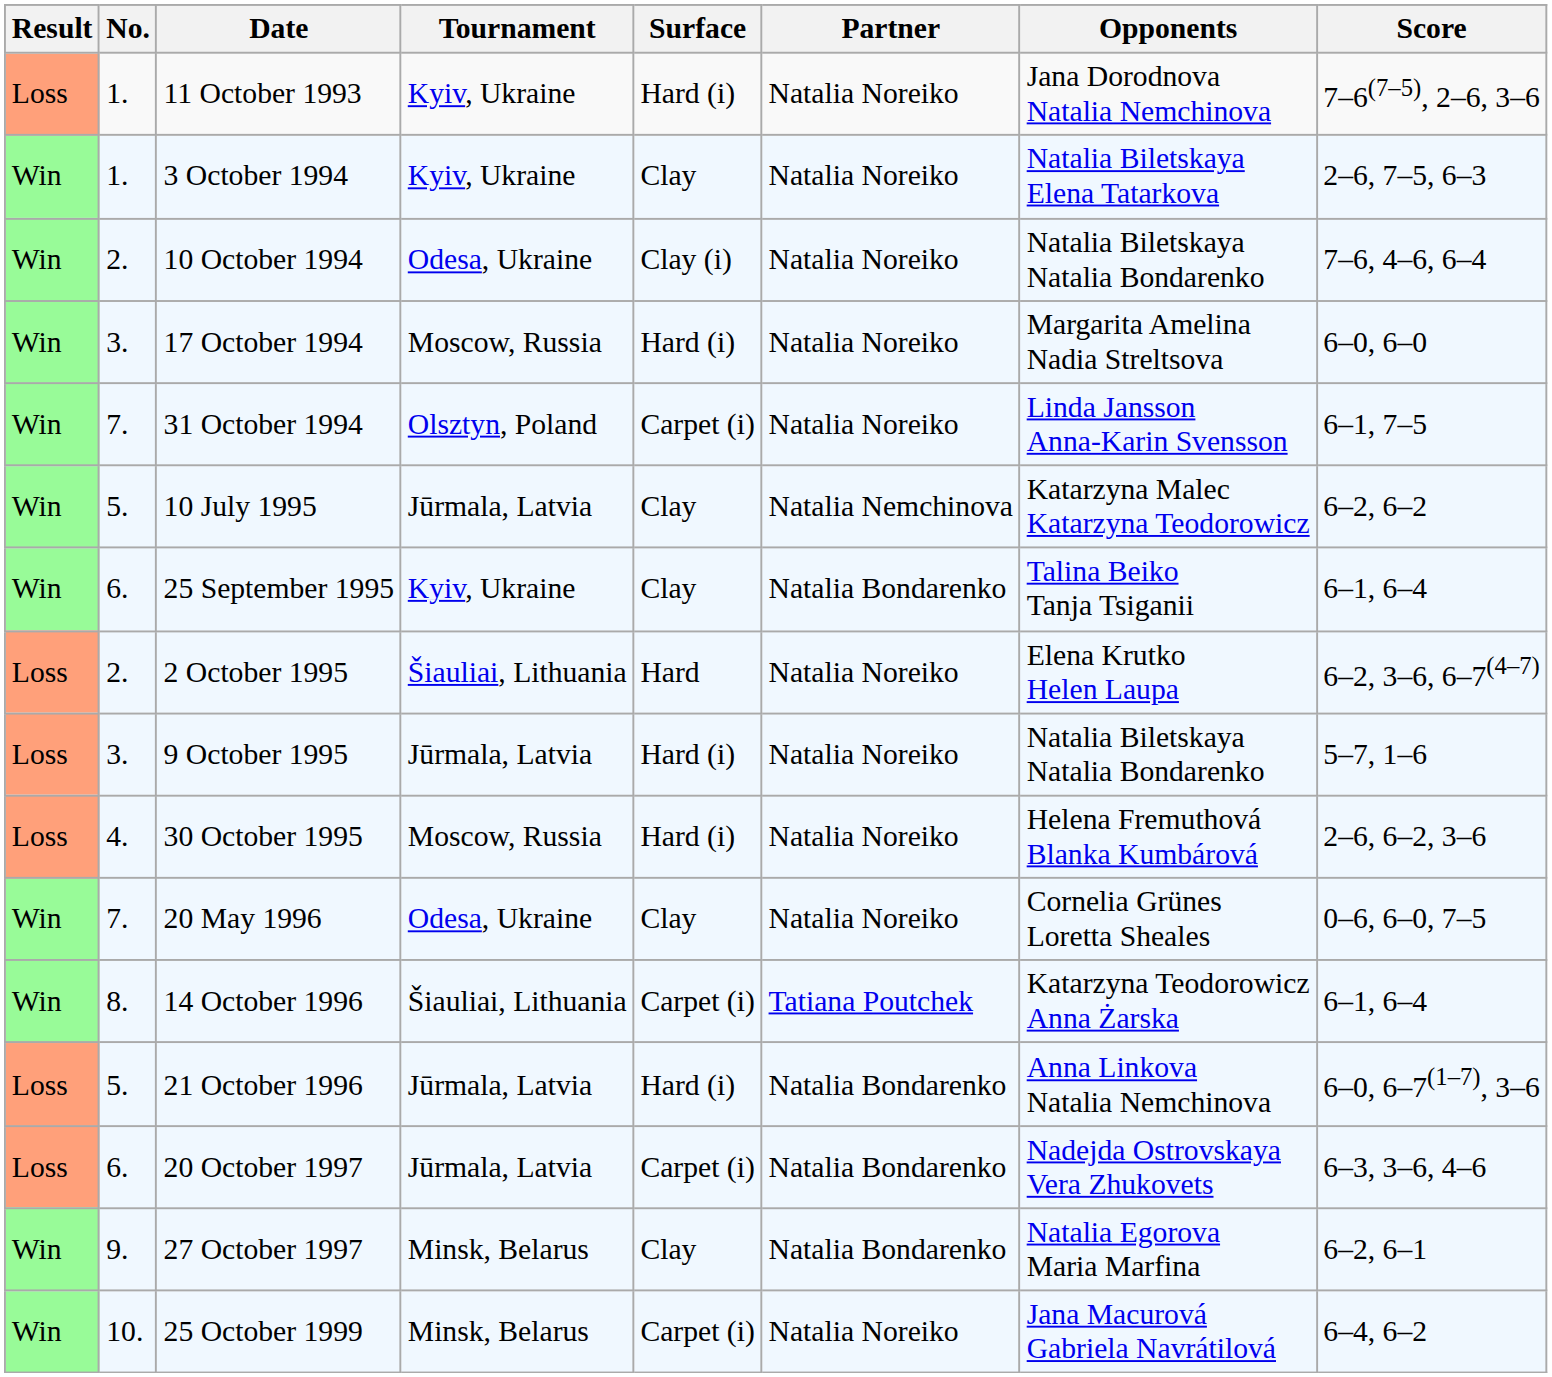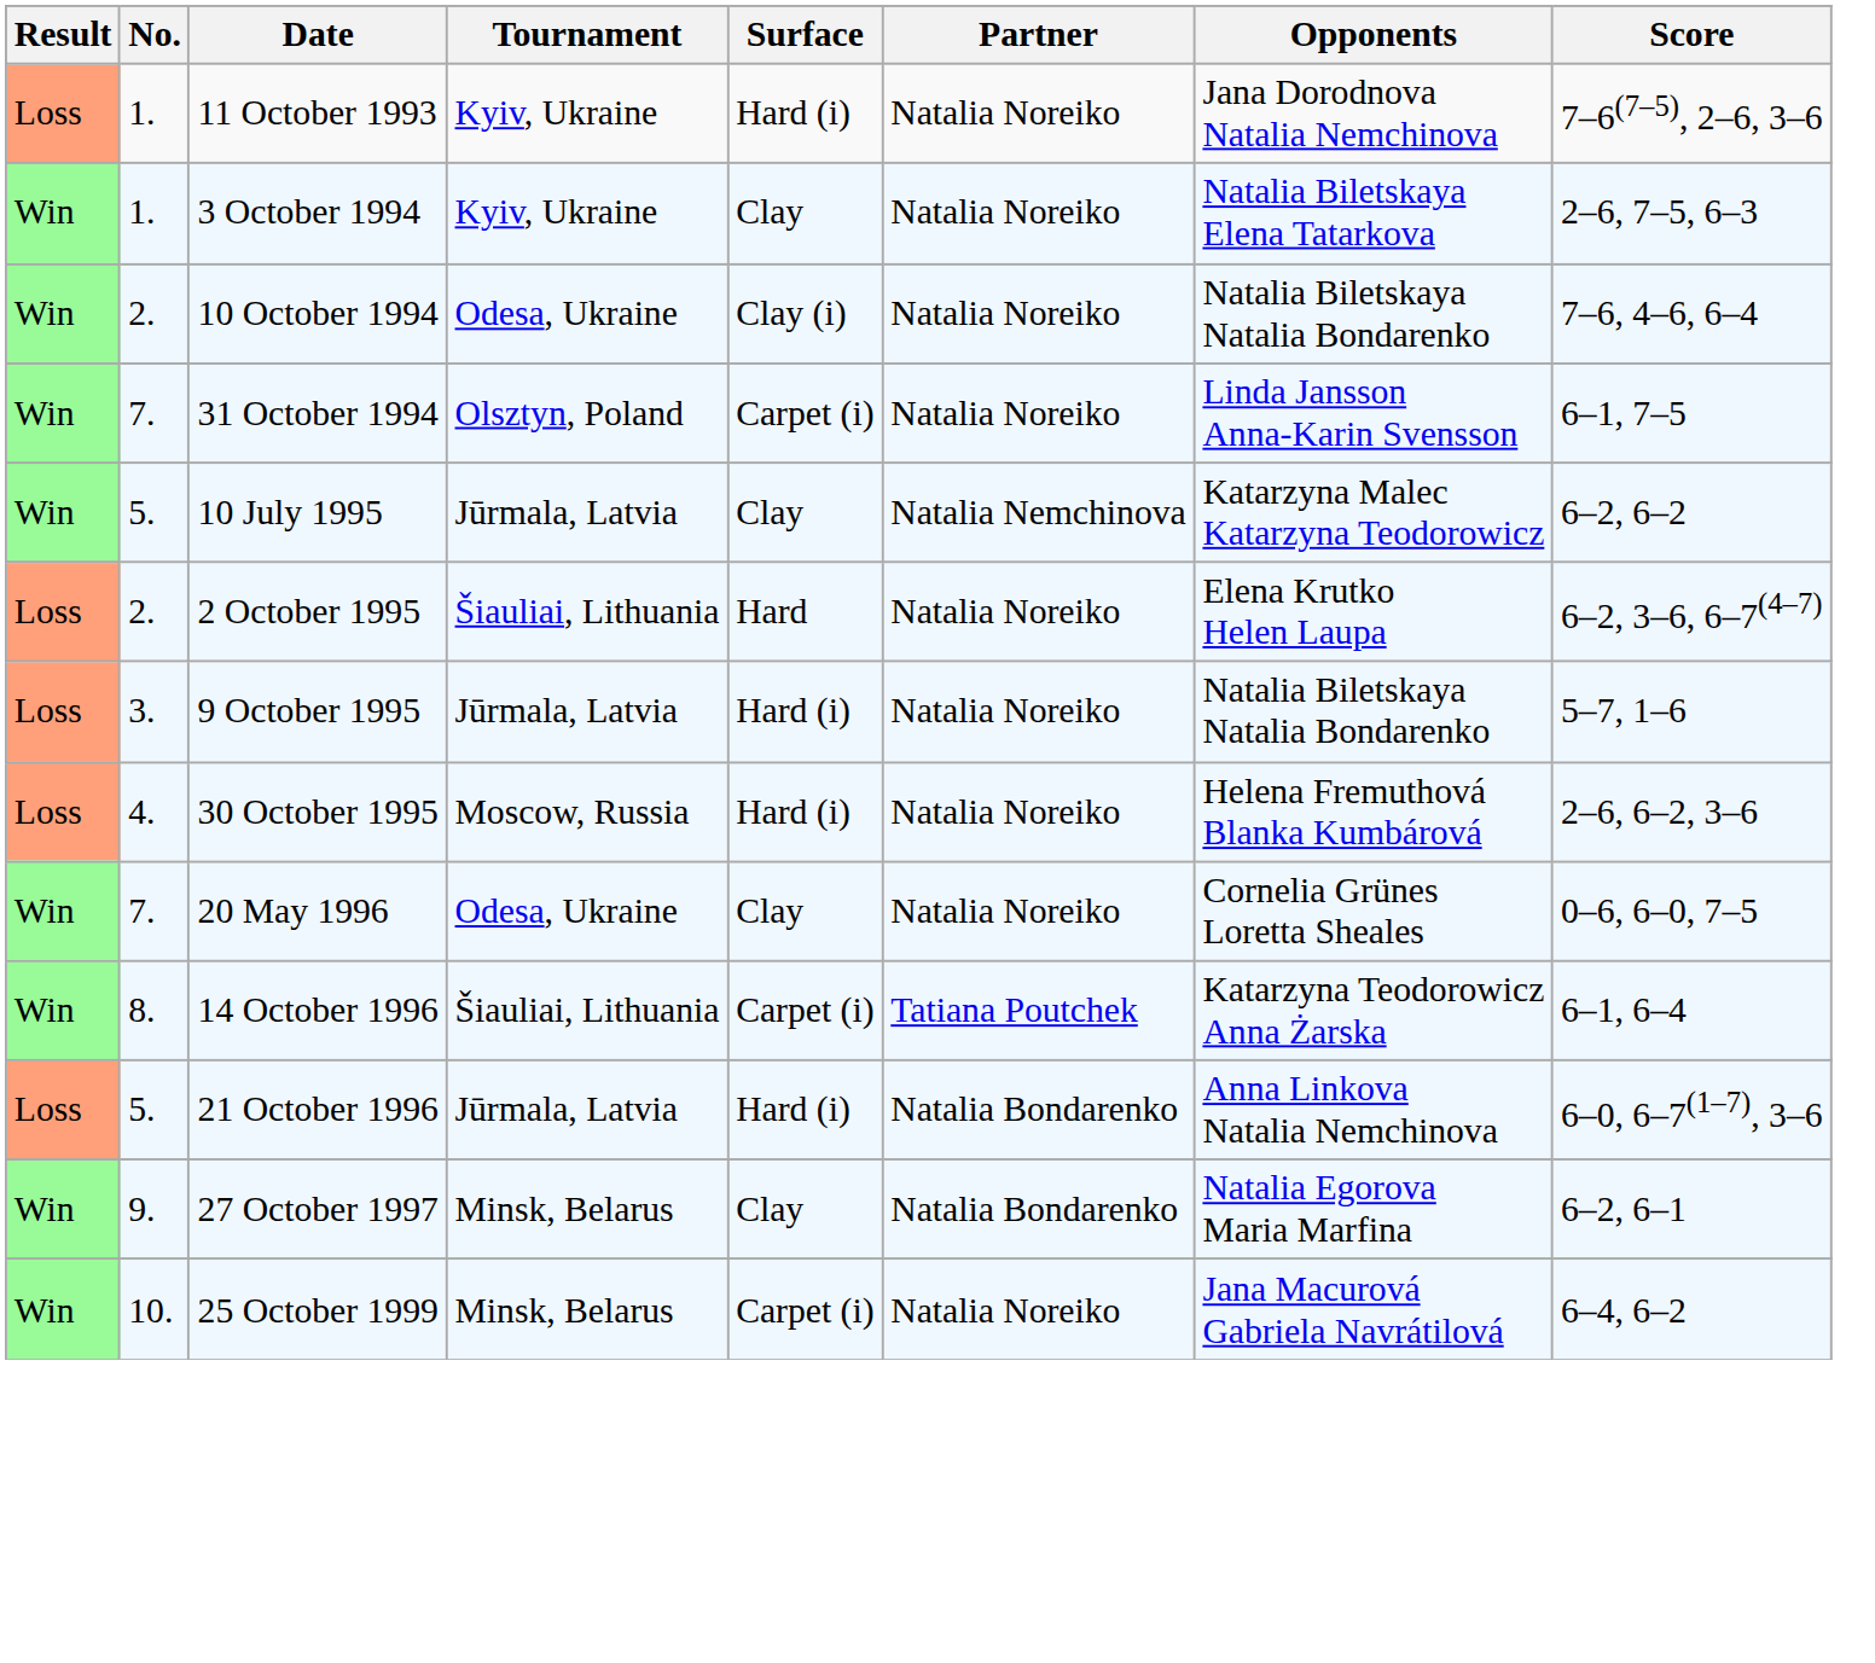 <table class="sortable wikitable" style=font-size:97%>
 <tr>
 <th>Result</th>
 <th>No.</th>
 <th>Date</th>
 <th>Tournament</th>
 <th>Surface</th>
 <th>Partner</th>
 <th>Opponents</th>
 <th class="unsortable">Score</th>
 </tr>
 <tr>
 <td style="background:#ffa07a;">Loss</td>
 <td>1.</td>
 <td>11 October 1993</td>
 <td><a href='#'>Kyiv</a>, Ukraine</td>
 <td>Hard (i)</td>
 <td> Natalia Noreiko</td>
 <td> Jana Dorodnova <br>  <a href='#'>Natalia Nemchinova</a></td>
 <td>7–6<sup>(7–5)</sup>, 2–6, 3–6</td>
 </tr>
 <tr style="background:#f0f8ff;">
 <td style="background:#98fb98;">Win</td>
 <td>1.</td>
 <td>3 October 1994</td>
 <td><a href='#'>Kyiv</a>, Ukraine</td>
 <td>Clay</td>
 <td> Natalia Noreiko</td>
 <td> <a href='#'>Natalia Biletskaya</a> <br>  <a href='#'>Elena Tatarkova</a></td>
 <td>2–6, 7–5, 6–3</td>
 </tr>
 <tr style="background:#f0f8ff;">
 <td style="background:#98fb98;">Win</td>
 <td>2.</td>
 <td>10 October 1994</td>
 <td><a href='#'>Odesa</a>, Ukraine</td>
 <td>Clay (i)</td>
 <td> Natalia Noreiko</td>
 <td> Natalia Biletskaya <br>  Natalia Bondarenko</td>
 <td>7–6, 4–6, 6–4</td>
 </tr>
 <tr style="background:#f0f8ff;">
 <td style="background:#98fb98;">Win</td>
-<td>3.</td>
-<td>17 October 1994</td>
-<td>Moscow, Russia</td>
-<td>Hard (i)</td>
-<td> Natalia Noreiko</td>
-<td> Margarita Amelina <br>  Nadia Streltsova</td>
-<td>6–0, 6–0</td>
-</tr>
-<tr style="background:#f0f8ff;">
-<td style="background:#98fb98;">Win</td>
 <td>7.</td>
 <td>31 October 1994</td>
 <td><a href='#'>Olsztyn</a>, Poland</td>
 <td>Carpet (i)</td>
 <td> Natalia Noreiko</td>
 <td> <a href='#'>Linda Jansson</a> <br>  <a href='#'>Anna-Karin Svensson</a></td>
 <td>6–1, 7–5</td>
 </tr>
 <tr style="background:#f0f8ff;">
 <td style="background:#98fb98;">Win</td>
 <td>5.</td>
 <td>10 July 1995</td>
 <td>Jūrmala, Latvia</td>
 <td>Clay</td>
 <td> Natalia Nemchinova</td>
 <td> Katarzyna Malec <br>  <a href='#'>Katarzyna Teodorowicz</a></td>
 <td>6–2, 6–2</td>
-</tr>
-<tr style="background:#f0f8ff;">
-<td style="background:#98fb98;">Win</td>
-<td>6.</td>
-<td>25 September 1995</td>
-<td><a href='#'>Kyiv</a>, Ukraine</td>
-<td>Clay</td>
-<td> Natalia Bondarenko</td>
-<td> <a href='#'>Talina Beiko</a> <br>  Tanja Tsiganii</td>
-<td>6–1, 6–4</td>
 </tr>
 <tr style="background:#f0f8ff;">
 <td style="background:#ffa07a;">Loss</td>
 <td>2.</td>
 <td>2 October 1995</td>
 <td><a href='#'>Šiauliai</a>, Lithuania</td>
 <td>Hard</td>
 <td> Natalia Noreiko</td>
 <td> Elena Krutko <br>  <a href='#'>Helen Laupa</a></td>
 <td>6–2, 3–6, 6–7<sup>(4–7)</sup></td>
 </tr>
 <tr style="background:#f0f8ff;">
 <td style="background:#ffa07a;">Loss</td>
 <td>3.</td>
 <td>9 October 1995</td>
 <td>Jūrmala, Latvia</td>
 <td>Hard (i)</td>
 <td> Natalia Noreiko</td>
 <td> Natalia Biletskaya <br>  Natalia Bondarenko</td>
 <td>5–7, 1–6</td>
 </tr>
 <tr style="background:#f0f8ff;">
 <td style="background:#ffa07a;">Loss</td>
 <td>4.</td>
 <td>30 October 1995</td>
 <td>Moscow, Russia</td>
 <td>Hard (i)</td>
 <td> Natalia Noreiko</td>
 <td> Helena Fremuthová <br>  <a href='#'>Blanka Kumbárová</a></td>
 <td>2–6, 6–2, 3–6</td>
 </tr>
 <tr style="background:#f0f8ff;">
 <td style="background:#98fb98;">Win</td>
 <td>7.</td>
 <td>20 May 1996</td>
 <td><a href='#'>Odesa</a>, Ukraine</td>
 <td>Clay</td>
 <td> Natalia Noreiko</td>
 <td> Cornelia Grünes <br>  Loretta Sheales</td>
 <td>0–6, 6–0, 7–5</td>
 </tr>
 <tr style="background:#f0f8ff;">
 <td style="background:#98fb98;">Win</td>
 <td>8.</td>
 <td>14 October 1996</td>
 <td>Šiauliai, Lithuania</td>
 <td>Carpet (i)</td>
 <td> <a href='#'>Tatiana Poutchek</a></td>
 <td> Katarzyna Teodorowicz <br>  <a href='#'>Anna Żarska</a></td>
 <td>6–1, 6–4</td>
 </tr>
 <tr style="background:#f0f8ff;">
 <td style="background:#ffa07a;">Loss</td>
 <td>5.</td>
 <td>21 October 1996</td>
 <td>Jūrmala, Latvia</td>
 <td>Hard (i)</td>
 <td> Natalia Bondarenko</td>
 <td> <a href='#'>Anna Linkova</a> <br>  Natalia Nemchinova</td>
 <td>6–0, 6–7<sup>(1–7)</sup>, 3–6</td>
 </tr>
 <tr style="background:#f0f8ff;">
-<td style="background:#ffa07a;">Loss</td>
-<td>6.</td>
-<td>20 October 1997</td>
-<td>Jūrmala, Latvia</td>
-<td>Carpet (i)</td>
-<td> Natalia Bondarenko</td>
-<td> <a href='#'>Nadejda Ostrovskaya</a> <br>  <a href='#'>Vera Zhukovets</a></td>
-<td>6–3, 3–6, 4–6</td>
-</tr>
-<tr style="background:#f0f8ff;">
 <td style="background:#98fb98;">Win</td>
 <td>9.</td>
 <td>27 October 1997</td>
 <td>Minsk, Belarus</td>
 <td>Clay</td>
 <td> Natalia Bondarenko</td>
 <td> <a href='#'>Natalia Egorova</a> <br>  Maria Marfina</td>
 <td>6–2, 6–1</td>
 </tr>
 <tr style="background:#f0f8ff;">
 <td style="background:#98fb98;">Win</td>
 <td>10.</td>
 <td>25 October 1999</td>
 <td>Minsk, Belarus</td>
 <td>Carpet (i)</td>
 <td> Natalia Noreiko</td>
 <td> <a href='#'>Jana Macurová</a> <br>  <a href='#'>Gabriela Navrátilová</a></td>
 <td>6–4, 6–2</td>
 </tr>
 </table>
